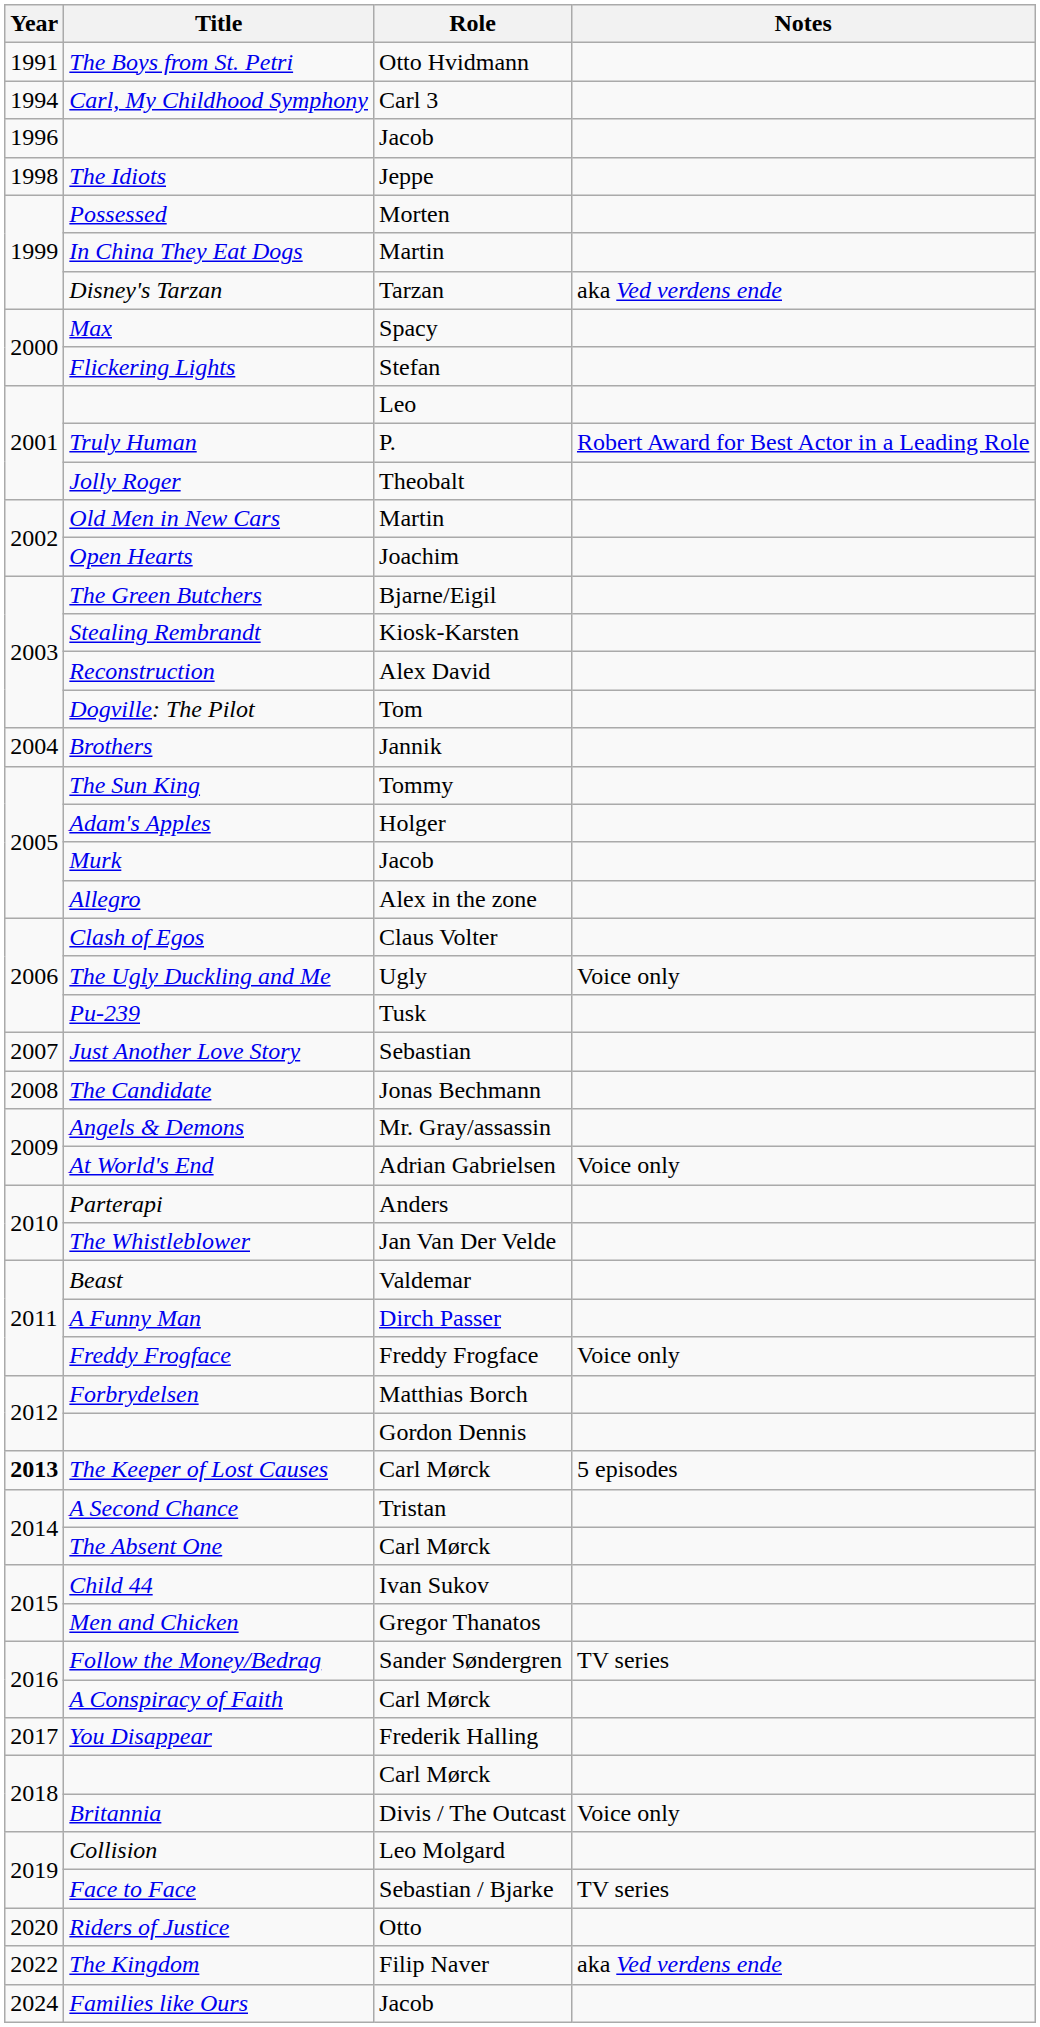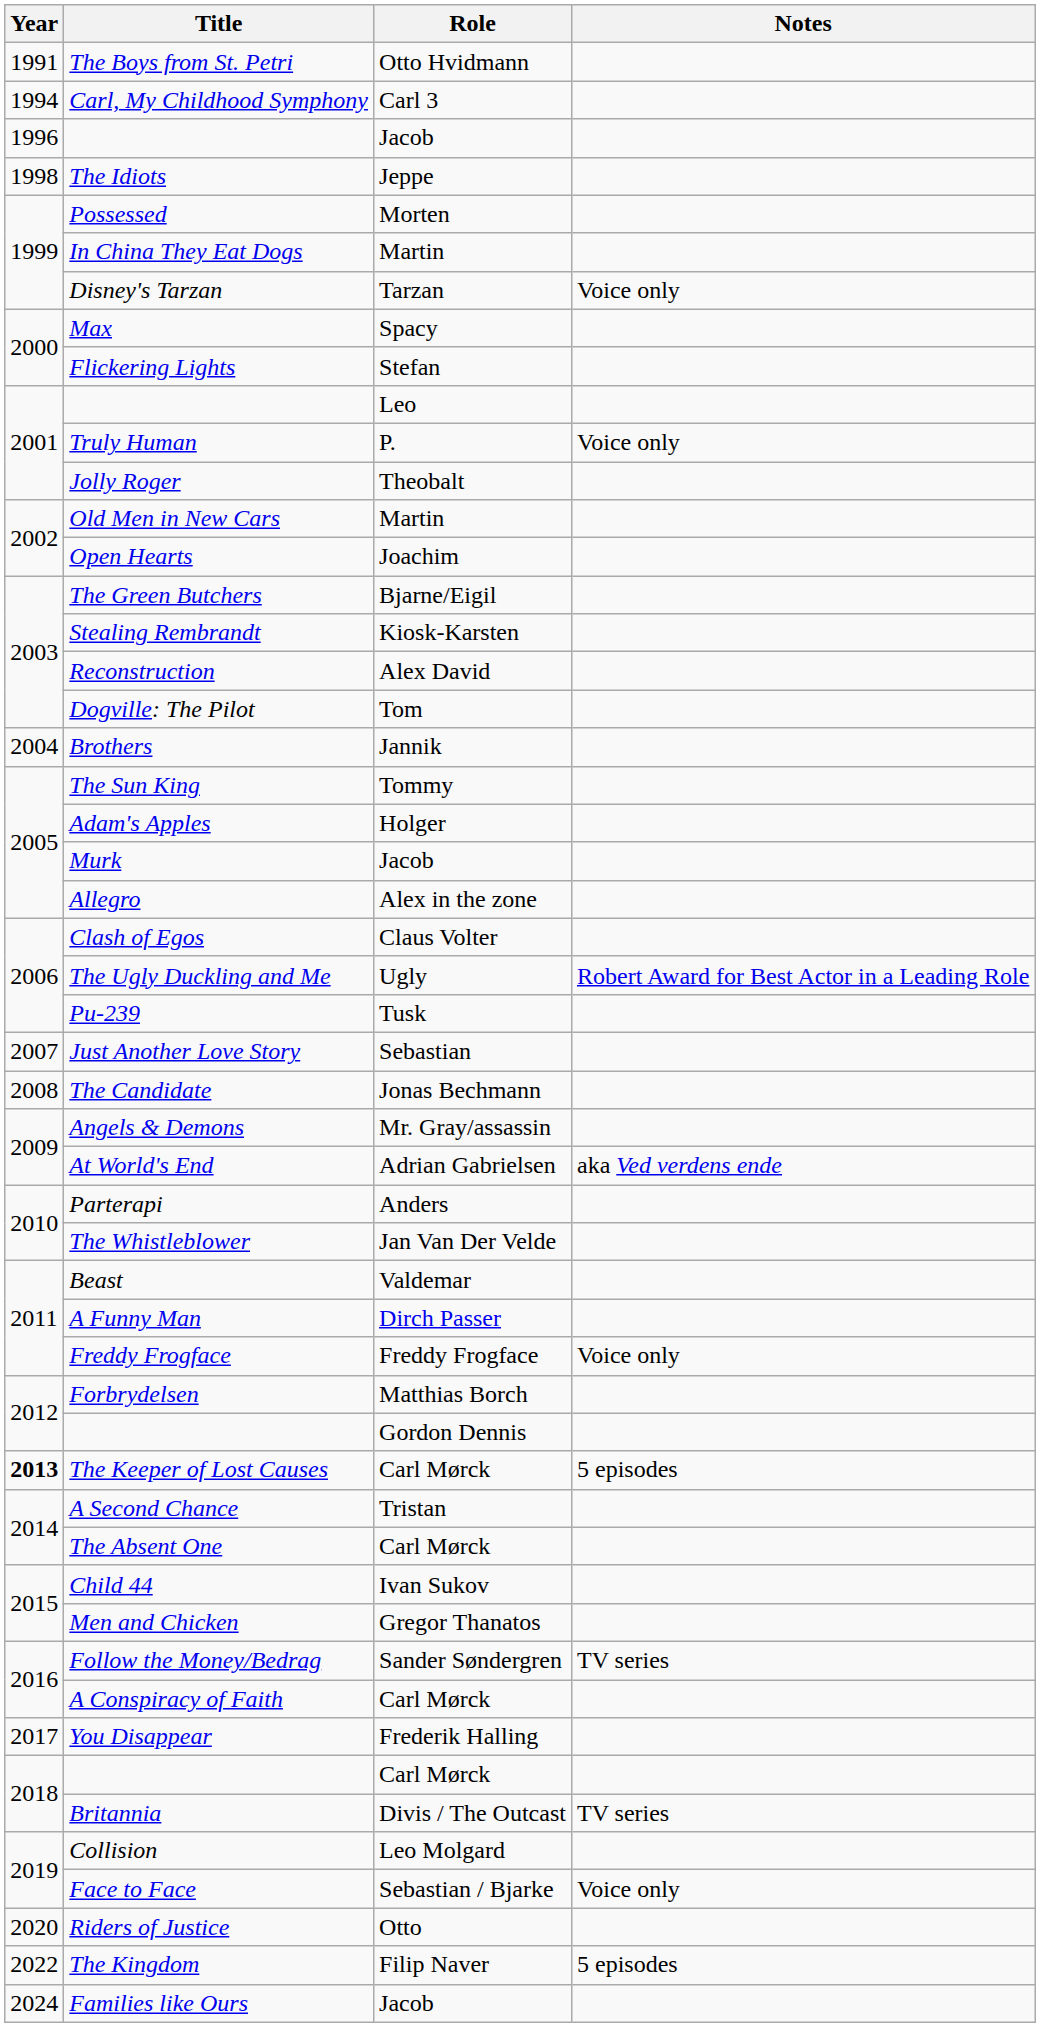 <table class="wikitable sortable">
 <tr>
 <th>Year</th>
 <th>Title</th>
 <th>Role</th>
 <th>Notes</th>
 </tr>
 <tr>
 <td>1991</td>
 <td><em><a href='#'>The Boys from St. Petri</a></em></td>
 <td>Otto Hvidmann</td>
 <td></td>
 </tr>
 <tr>
 <td>1994</td>
 <td><em><a href='#'>Carl, My Childhood Symphony</a></em></td>
 <td>Carl 3</td>
 <td></td>
 </tr>
 <tr>
 <td>1996</td>
 <td><em></em></td>
 <td>Jacob</td>
 <td></td>
 </tr>
 <tr>
 <td>1998</td>
 <td><em><a href='#'>The Idiots</a></em></td>
 <td>Jeppe</td>
 <td></td>
 </tr>
 <tr>
 <td rowspan="3">1999</td>
 <td><em><a href='#'>Possessed</a></em></td>
 <td>Morten</td>
 <td></td>
 </tr>
 <tr>
 <td><em><a href='#'>In China They Eat Dogs</a></em></td>
 <td>Martin</td>
 <td></td>
 </tr>
 <tr>
 <td><em>Disney's Tarzan</em></td>
 <td>Tarzan</td>
-<td>aka <em><a href='#'>Ved verdens ende</a></em></td>
+<td>Voice only</td>
 </tr>
 <tr>
 <td rowspan="2">2000</td>
 <td><em><a href='#'>Max</a></em></td>
 <td>Spacy</td>
 <td></td>
 </tr>
 <tr>
 <td><em><a href='#'>Flickering Lights</a></em></td>
 <td>Stefan</td>
 <td></td>
 </tr>
 <tr>
 <td rowspan="3">2001</td>
 <td><em></em></td>
 <td>Leo</td>
 <td></td>
 </tr>
 <tr>
 <td><em><a href='#'>Truly Human</a></em></td>
 <td>P.</td>
-<td><a href='#'>Robert Award for Best Actor in a Leading Role</a></td>
+<td>Voice only</td>
 </tr>
 <tr>
 <td><em><a href='#'>Jolly Roger</a></em></td>
 <td>Theobalt</td>
 <td></td>
 </tr>
 <tr>
 <td rowspan="2">2002</td>
 <td><em><a href='#'>Old Men in New Cars</a></em></td>
 <td>Martin</td>
 <td></td>
 </tr>
 <tr>
 <td><em><a href='#'>Open Hearts</a></em></td>
 <td>Joachim</td>
 <td></td>
 </tr>
 <tr>
 <td rowspan="4">2003</td>
 <td><em><a href='#'>The Green Butchers</a></em></td>
 <td>Bjarne/Eigil</td>
 <td></td>
 </tr>
 <tr>
 <td><em><a href='#'>Stealing Rembrandt</a></em></td>
 <td>Kiosk-Karsten</td>
 <td></td>
 </tr>
 <tr>
 <td><em><a href='#'>Reconstruction</a></em></td>
 <td>Alex David</td>
 <td></td>
 </tr>
 <tr>
 <td><em><a href='#'>Dogville</a>: The Pilot</em></td>
 <td>Tom</td>
 <td></td>
 </tr>
 <tr>
 <td>2004</td>
 <td><em><a href='#'>Brothers</a></em></td>
 <td>Jannik</td>
 <td></td>
 </tr>
 <tr>
 <td rowspan="4">2005</td>
 <td><em><a href='#'>The Sun King</a></em></td>
 <td>Tommy</td>
 <td></td>
 </tr>
 <tr>
 <td><em><a href='#'>Adam's Apples</a></em></td>
 <td>Holger</td>
 <td></td>
 </tr>
 <tr>
 <td><em><a href='#'>Murk</a></em></td>
 <td>Jacob</td>
 <td></td>
 </tr>
 <tr>
 <td><em><a href='#'>Allegro</a></em></td>
 <td>Alex in the zone</td>
 <td></td>
 </tr>
 <tr>
 <td rowspan="3">2006</td>
 <td><em><a href='#'>Clash of Egos</a></em></td>
 <td>Claus Volter</td>
 <td></td>
 </tr>
 <tr>
 <td><em><a href='#'>The Ugly Duckling and Me</a></em></td>
 <td>Ugly</td>
-<td>Voice only</td>
+<td><a href='#'>Robert Award for Best Actor in a Leading Role</a></td>
 </tr>
 <tr>
 <td><em><a href='#'>Pu-239</a></em></td>
 <td>Tusk</td>
 <td></td>
 </tr>
 <tr>
 <td>2007</td>
 <td><em><a href='#'>Just Another Love Story</a></em></td>
 <td>Sebastian</td>
 <td></td>
 </tr>
 <tr>
 <td>2008</td>
 <td><em><a href='#'>The Candidate</a></em></td>
 <td>Jonas Bechmann</td>
 <td></td>
 </tr>
 <tr>
 <td rowspan="2">2009</td>
 <td><em><a href='#'>Angels & Demons</a></em></td>
 <td>Mr. Gray/assassin</td>
 <td></td>
 </tr>
 <tr>
 <td><em><a href='#'>At World's End</a></em></td>
 <td>Adrian Gabrielsen</td>
-<td>Voice only</td>
+<td>aka <em><a href='#'>Ved verdens ende</a></em></td>
 </tr>
 <tr>
 <td rowspan="2">2010</td>
 <td><em>Parterapi</em></td>
 <td>Anders</td>
 <td></td>
 </tr>
 <tr>
 <td><em><a href='#'>The Whistleblower</a></em></td>
 <td>Jan Van Der Velde</td>
 <td></td>
 </tr>
 <tr>
 <td rowspan="3">2011</td>
 <td><em>Beast</em></td>
 <td>Valdemar</td>
 <td></td>
 </tr>
 <tr>
 <td><em><a href='#'>A Funny Man</a></em></td>
 <td><a href='#'>Dirch Passer</a></td>
 <td></td>
 </tr>
 <tr>
 <td><em><a href='#'>Freddy Frogface</a></em></td>
 <td>Freddy Frogface</td>
 <td>Voice only</td>
 </tr>
 <tr>
 <td rowspan="2">2012</td>
 <td><em><a href='#'>Forbrydelsen</a></em></td>
 <td>Matthias Borch</td>
 <td></td>
 </tr>
 <tr>
 <td><em></em></td>
 <td>Gordon Dennis</td>
 <td></td>
 </tr>
 <tr>
 <td rowspan="1"><strong>2013</strong></td>
 <td><em><a href='#'>The Keeper of Lost Causes</a></em></td>
 <td>Carl Mørck</td>
 <td>5 episodes</td>
 </tr>
 <tr>
 <td rowspan="2">2014</td>
 <td><em><a href='#'>A Second Chance</a></em></td>
 <td>Tristan</td>
 <td></td>
 </tr>
 <tr>
 <td><em><a href='#'>The Absent One</a></em></td>
 <td>Carl Mørck</td>
 <td></td>
 </tr>
 <tr>
 <td rowspan="2">2015</td>
 <td><em><a href='#'>Child 44</a></em></td>
 <td>Ivan Sukov</td>
 <td></td>
 </tr>
 <tr>
 <td><em><a href='#'>Men and Chicken</a></em></td>
 <td>Gregor Thanatos</td>
 <td></td>
 </tr>
 <tr>
 <td rowspan="2">2016</td>
 <td><em><a href='#'>Follow the Money/Bedrag</a></em></td>
 <td>Sander Søndergren</td>
 <td>TV series</td>
 </tr>
 <tr>
 <td><em><a href='#'>A Conspiracy of Faith</a></em></td>
 <td>Carl Mørck</td>
 <td></td>
 </tr>
 <tr>
 <td>2017</td>
 <td><em><a href='#'>You Disappear</a></em></td>
 <td>Frederik Halling</td>
 <td></td>
 </tr>
 <tr>
 <td rowspan="2">2018</td>
 <td><em></em></td>
 <td>Carl Mørck</td>
 <td></td>
 </tr>
 <tr>
 <td><em><a href='#'>Britannia</a></em></td>
 <td>Divis / The Outcast</td>
-<td>Voice only</td>
+<td>TV series</td>
 </tr>
 <tr>
 <td rowspan="2">2019</td>
 <td><em>Collision</em></td>
 <td>Leo Molgard</td>
 <td></td>
 </tr>
 <tr>
 <td><em><a href='#'>Face to Face</a></em></td>
 <td>Sebastian / Bjarke</td>
-<td>TV series</td>
+<td>Voice only</td>
 </tr>
 <tr>
 <td>2020</td>
 <td><em><a href='#'>Riders of Justice</a></em></td>
 <td>Otto</td>
 <td></td>
 </tr>
 <tr>
 <td>2022</td>
 <td><em><a href='#'>The Kingdom</a></em></td>
 <td>Filip Naver</td>
-<td>aka <em><a href='#'>Ved verdens ende</a></em></td>
+<td>5 episodes</td>
 </tr>
 <tr>
 <td>2024</td>
 <td><em><a href='#'>Families like Ours</a></em></td>
 <td>Jacob</td>
 <td></td>
 </tr>
 </table>
